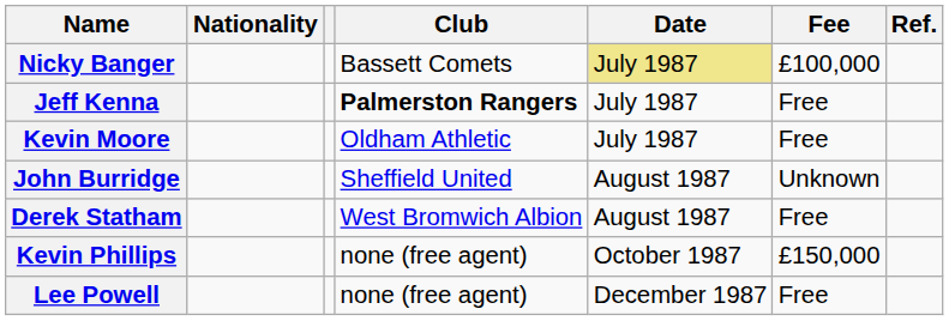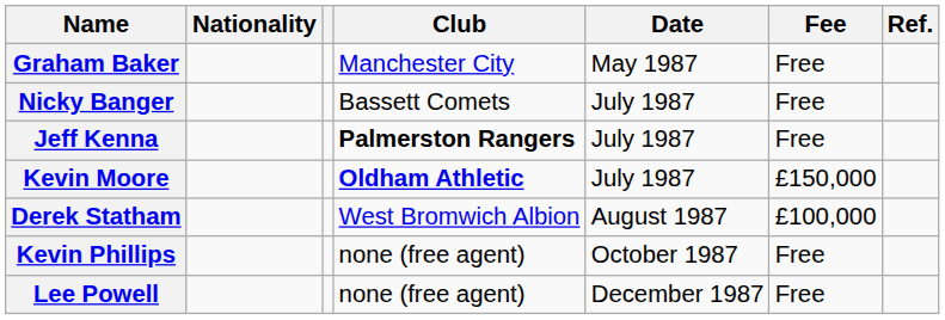 <table class="wikitable plainrowheaders">
 <tr>
 <th scope="col">Name</th>
 <th scope="col">Nationality</th>
 <th scope="col"></th>
 <th scope="col">Club</th>
 <th scope="col">Date</th>
 <th scope="col">Fee</th>
 <th scope="col">Ref.</th>
 </tr>
 <tr>
+<th scope="row"><a href='#'>Graham Baker</a></th>
+<td></td>
+<td align="center"></td>
+<td> <a href='#'>Manchester City</a></td>
+<td>May 1987</td>
+<td>Free</td>
+<td align="center"></td>
+</tr>
+<tr>
 <th scope="row"><a href='#'>Nicky Banger</a></th>
 <td></td>
 <td align="center"></td>
 <td> Bassett Comets</td>
-<td style="background: khaki;">July 1987</td>
-<td>£100,000</td>
+<td>July 1987</td>
+<td>Free</td>
 <td align="center"></td>
 </tr>
 <tr>
 <th scope="row"><a href='#'>Jeff Kenna</a></th>
 <td></td>
 <td align="center"></td>
 <td><strong> Palmerston Rangers</strong></td>
 <td>July 1987</td>
 <td>Free</td>
 <td align="center"></td>
 </tr>
 <tr>
 <th scope="row"><a href='#'>Kevin Moore</a></th>
 <td></td>
 <td align="center"></td>
-<td> <a href='#'>Oldham Athletic</a></td>
+<td><strong> <a href='#'>Oldham Athletic</a></strong></td>
 <td>July 1987</td>
-<td>Free</td>
-<td align="center"></td>
-</tr>
-<tr>
-<th scope="row"><a href='#'>John Burridge</a></th>
-<td></td>
-<td align="center"></td>
-<td> <a href='#'>Sheffield United</a></td>
-<td>August 1987</td>
-<td>Unknown</td>
+<td>£150,000</td>
 <td align="center"></td>
 </tr>
 <tr>
 <th scope="row"><a href='#'>Derek Statham</a></th>
 <td></td>
 <td align="center"></td>
 <td> <a href='#'>West Bromwich Albion</a></td>
 <td>August 1987</td>
-<td>Free</td>
+<td>£100,000</td>
 <td align="center"></td>
 </tr>
 <tr>
 <th scope="row"><a href='#'>Kevin Phillips</a></th>
 <td></td>
 <td align="center"></td>
 <td>none (free agent)</td>
 <td>October 1987</td>
-<td>£150,000</td>
+<td>Free</td>
 <td align="center"></td>
 </tr>
 <tr>
 <th scope="row"><a href='#'>Lee Powell</a></th>
 <td></td>
 <td align="center"></td>
 <td>none (free agent)</td>
 <td>December 1987</td>
 <td>Free</td>
 <td align="center"></td>
 </tr>
 </table>
